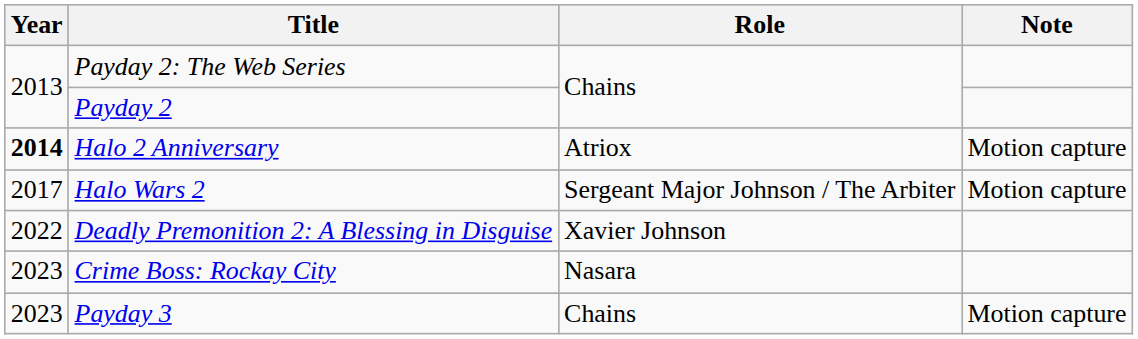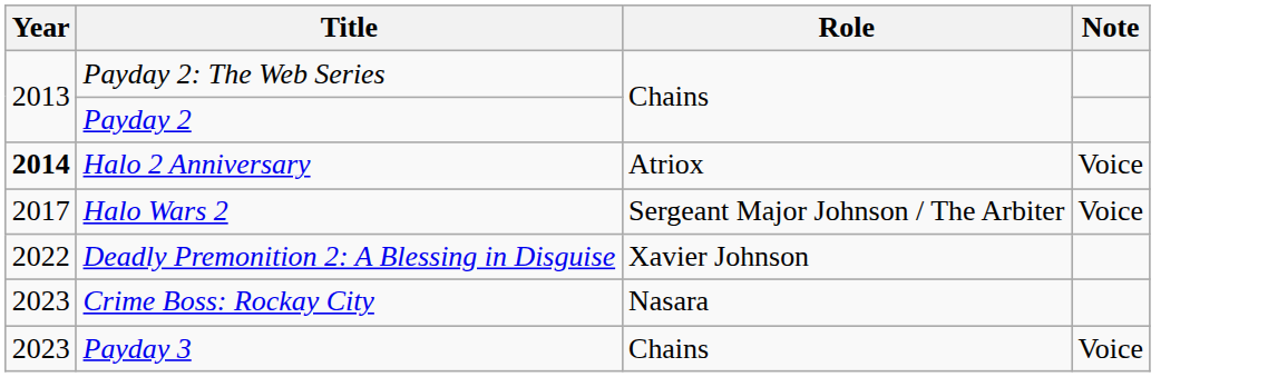 <table class="wikitable sortable">
 <tr>
 <th>Year</th>
 <th>Title</th>
 <th>Role</th>
 <th>Note</th>
 </tr>
 <tr>
 <td rowspan=2>2013</td>
 <td><em>Payday 2: The Web Series</em></td>
 <td rowspan=2>Chains</td>
 <td></td>
 </tr>
 <tr>
 <td><em><a href='#'>Payday 2</a></em></td>
 <td></td>
 </tr>
 <tr>
 <td><strong>2014</strong></td>
 <td><em><a href='#'>Halo 2 Anniversary</a></em></td>
 <td>Atriox</td>
-<td>Motion capture</td>
+<td>Voice</td>
 </tr>
 <tr>
 <td>2017</td>
 <td><em><a href='#'>Halo Wars 2</a></em></td>
 <td>Sergeant Major Johnson / The Arbiter</td>
-<td>Motion capture</td>
+<td>Voice</td>
 </tr>
 <tr>
 <td>2022</td>
 <td><em><a href='#'>Deadly Premonition 2: A Blessing in Disguise</a></em></td>
 <td>Xavier Johnson</td>
 <td></td>
 </tr>
 <tr>
 <td>2023</td>
 <td><em><a href='#'>Crime Boss: Rockay City</a></em></td>
 <td>Nasara</td>
 <td></td>
 </tr>
 <tr>
 <td>2023</td>
 <td><em><a href='#'>Payday 3</a></em></td>
 <td>Chains</td>
-<td>Motion capture</td>
+<td>Voice</td>
 </tr>
 </table>
